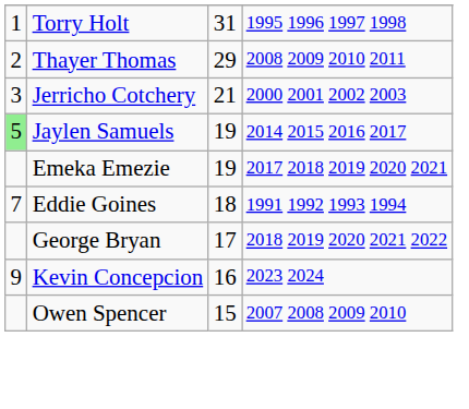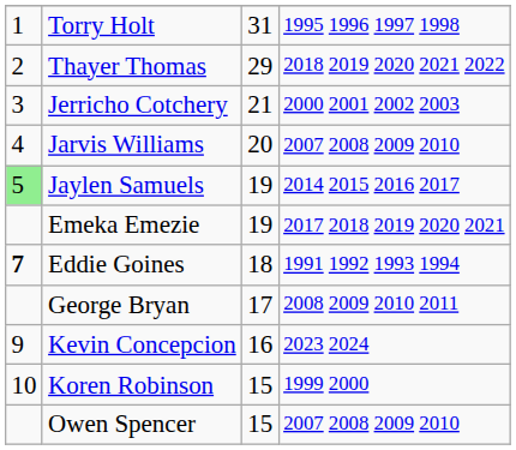 <table class="wikitable">
 <tr>
 </tr>
 <tr>
 <td>1</td>
 <td><a href='#'>Torry Holt</a></td>
 <td>31</td>
 <td style="font-size:80%;"><a href='#'>1995</a> <a href='#'>1996</a> <a href='#'>1997</a> <a href='#'>1998</a></td>
 </tr>
 <tr>
 <td>2</td>
 <td><a href='#'>Thayer Thomas</a></td>
 <td>29</td>
-<td style="font-size:80%;"><a href='#'>2008</a> <a href='#'>2009</a> <a href='#'>2010</a> <a href='#'>2011</a></td>
+<td style="font-size:80%;"><a href='#'>2018</a> <a href='#'>2019</a> <a href='#'>2020</a> <a href='#'>2021</a> <a href='#'>2022</a></td>
 </tr>
 <tr>
 <td>3</td>
 <td><a href='#'>Jerricho Cotchery</a></td>
 <td>21</td>
 <td style="font-size:80%;"><a href='#'>2000</a> <a href='#'>2001</a> <a href='#'>2002</a> <a href='#'>2003</a></td>
+</tr>
+<tr>
+<td>4</td>
+<td><a href='#'>Jarvis Williams</a></td>
+<td>20</td>
+<td style="font-size:80%;"><a href='#'>2007</a> <a href='#'>2008</a> <a href='#'>2009</a> <a href='#'>2010</a></td>
 </tr>
 <tr>
 <td style="background: lightgreen;">5</td>
 <td><a href='#'>Jaylen Samuels</a></td>
 <td>19</td>
 <td style="font-size:80%;"><a href='#'>2014</a> <a href='#'>2015</a> <a href='#'>2016</a> <a href='#'>2017</a></td>
 </tr>
 <tr>
 <td></td>
 <td>Emeka Emezie</td>
 <td>19</td>
 <td style="font-size:80%;"><a href='#'>2017</a> <a href='#'>2018</a> <a href='#'>2019</a> <a href='#'>2020</a> <a href='#'>2021</a></td>
 </tr>
 <tr>
-<td>7</td>
+<td><strong>7</strong></td>
 <td>Eddie Goines</td>
 <td>18</td>
 <td style="font-size:80%;"><a href='#'>1991</a> <a href='#'>1992</a> <a href='#'>1993</a> <a href='#'>1994</a></td>
 </tr>
 <tr>
 <td></td>
 <td>George Bryan</td>
 <td>17</td>
-<td style="font-size:80%;"><a href='#'>2018</a> <a href='#'>2019</a> <a href='#'>2020</a> <a href='#'>2021</a> <a href='#'>2022</a></td>
+<td style="font-size:80%;"><a href='#'>2008</a> <a href='#'>2009</a> <a href='#'>2010</a> <a href='#'>2011</a></td>
 </tr>
 <tr>
 <td>9</td>
 <td><a href='#'>Kevin Concepcion</a></td>
 <td>16</td>
 <td style="font-size:80%;"><a href='#'>2023</a> <a href='#'>2024</a></td>
 </tr>
 <tr>
+<td>10</td>
+<td><a href='#'>Koren Robinson</a></td>
+<td>15</td>
+<td style="font-size:80%;"><a href='#'>1999</a> <a href='#'>2000</a></td>
+</tr>
+<tr>
 <td></td>
 <td>Owen Spencer</td>
 <td>15</td>
 <td style="font-size:80%;"><a href='#'>2007</a> <a href='#'>2008</a> <a href='#'>2009</a> <a href='#'>2010</a></td>
 </tr>
 </table>
